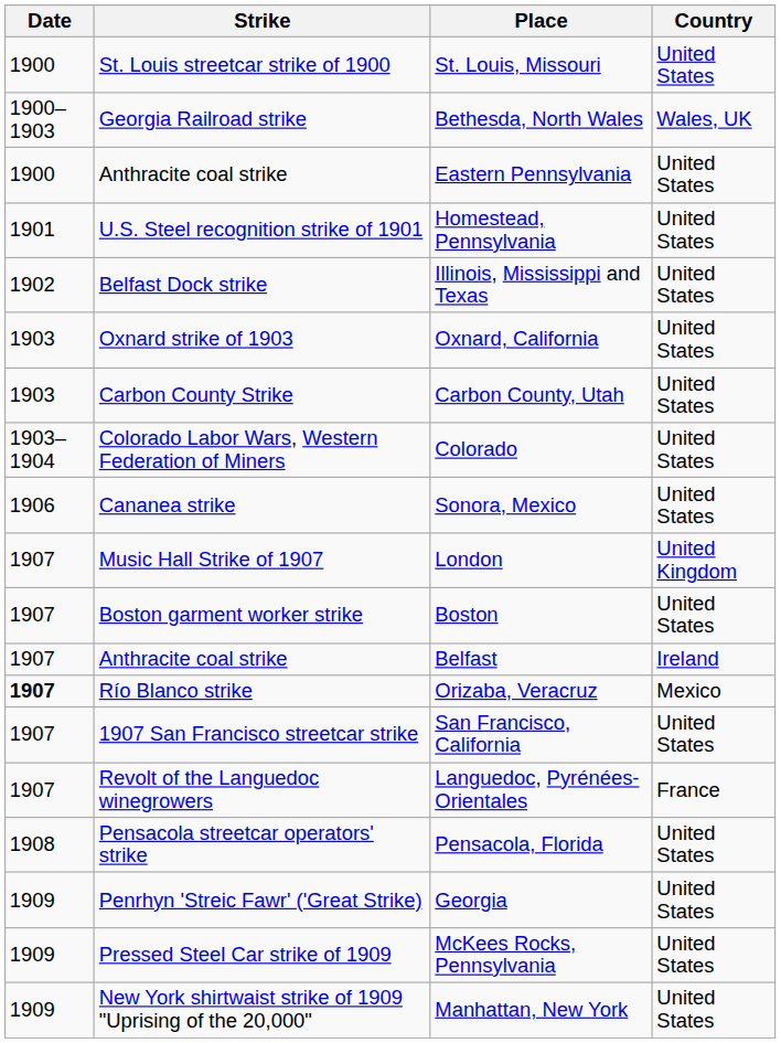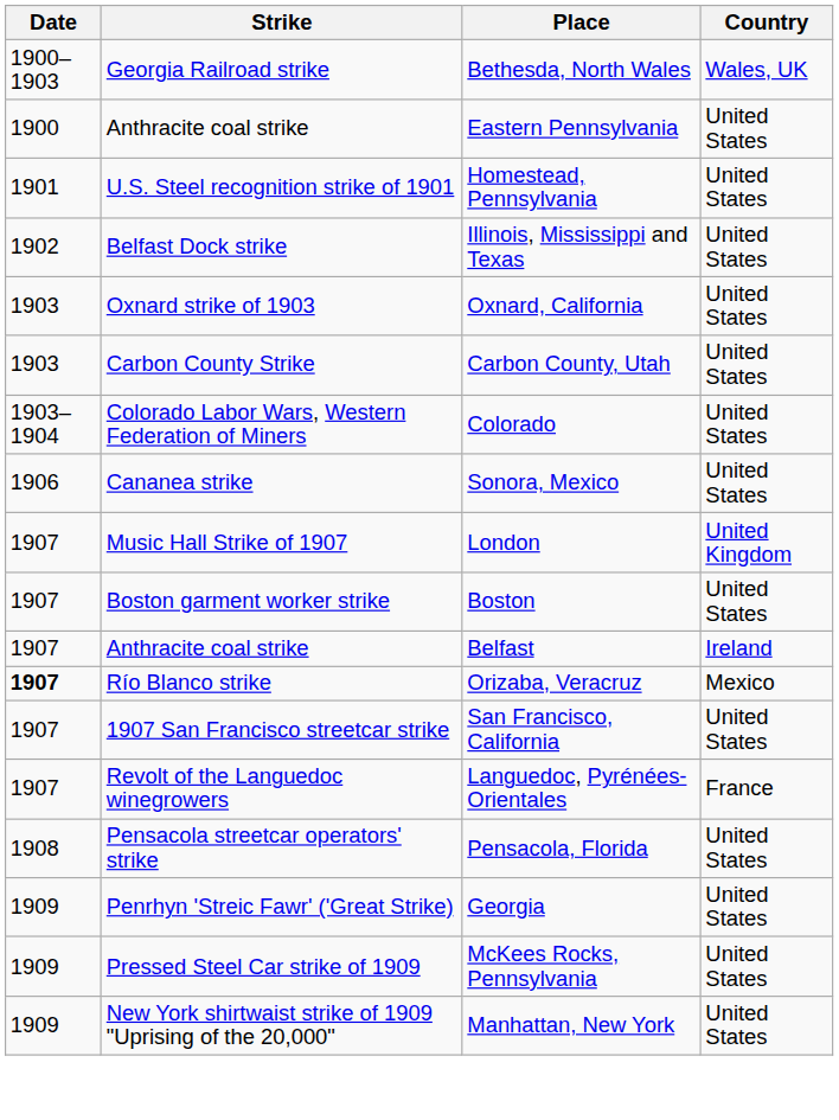 <table class="wikitable sortable">
 <tr>
 <th>Date</th>
 <th>Strike</th>
 <th>Place</th>
 <th>Country</th>
-</tr>
-<tr>
-<td>1900</td>
-<td><a href='#'>St. Louis streetcar strike of 1900</a></td>
-<td><a href='#'>St. Louis, Missouri</a></td>
-<td><a href='#'>United States</a></td>
 </tr>
 <tr>
 <td>1900–1903</td>
 <td><a href='#'>Georgia Railroad strike</a></td>
 <td><a href='#'>Bethesda, North Wales</a></td>
 <td><a href='#'>Wales, UK</a></td>
 </tr>
 <tr>
 <td>1900</td>
 <td>Anthracite coal strike</td>
 <td><a href='#'>Eastern Pennsylvania</a></td>
 <td>United States</td>
 </tr>
 <tr>
 <td>1901</td>
 <td><a href='#'>U.S. Steel recognition strike of 1901</a></td>
 <td><a href='#'>Homestead, Pennsylvania</a></td>
 <td>United States</td>
 </tr>
 <tr>
 <td>1902</td>
 <td><a href='#'>Belfast Dock strike</a></td>
 <td><a href='#'>Illinois</a>, <a href='#'>Mississippi</a> and <a href='#'>Texas</a></td>
 <td>United States</td>
 </tr>
 <tr>
 <td>1903</td>
 <td><a href='#'>Oxnard strike of 1903</a></td>
 <td><a href='#'>Oxnard, California</a></td>
 <td>United States</td>
 </tr>
 <tr>
 <td>1903</td>
 <td><a href='#'>Carbon County Strike</a></td>
 <td><a href='#'>Carbon County, Utah</a></td>
 <td>United States</td>
 </tr>
 <tr>
 <td>1903–1904</td>
 <td><a href='#'>Colorado Labor Wars</a>, <a href='#'>Western Federation of Miners</a></td>
 <td><a href='#'>Colorado</a></td>
 <td>United States</td>
 </tr>
 <tr>
 <td>1906</td>
 <td><a href='#'>Cananea strike</a></td>
 <td><a href='#'>Sonora, Mexico</a></td>
 <td>United States</td>
 </tr>
 <tr>
 <td>1907</td>
 <td><a href='#'>Music Hall Strike of 1907</a></td>
 <td><a href='#'>London</a></td>
 <td><a href='#'>United Kingdom</a></td>
 </tr>
 <tr>
 <td>1907</td>
 <td><a href='#'>Boston garment worker strike</a></td>
 <td><a href='#'>Boston</a></td>
 <td>United States</td>
 </tr>
 <tr>
 <td>1907</td>
 <td><a href='#'>Anthracite coal strike</a></td>
 <td><a href='#'>Belfast</a></td>
 <td><a href='#'>Ireland</a></td>
 </tr>
 <tr>
 <td><strong>1907</strong></td>
 <td><a href='#'>Río Blanco strike</a></td>
 <td><a href='#'>Orizaba, Veracruz</a></td>
 <td>Mexico</td>
 </tr>
 <tr>
 <td>1907</td>
 <td><a href='#'>1907 San Francisco streetcar strike</a></td>
 <td><a href='#'>San Francisco, California</a></td>
 <td>United States</td>
 </tr>
 <tr>
 <td>1907</td>
 <td><a href='#'>Revolt of the Languedoc winegrowers</a></td>
 <td><a href='#'>Languedoc</a>, <a href='#'>Pyrénées-Orientales</a></td>
 <td>France</td>
 </tr>
 <tr>
 <td>1908</td>
 <td><a href='#'>Pensacola streetcar operators' strike</a></td>
 <td><a href='#'>Pensacola, Florida</a></td>
 <td>United States</td>
 </tr>
 <tr>
 <td>1909</td>
 <td><a href='#'>Penrhyn 'Streic Fawr' ('Great Strike)</a></td>
 <td><a href='#'>Georgia</a></td>
 <td>United States</td>
 </tr>
 <tr>
 <td>1909</td>
 <td><a href='#'>Pressed Steel Car strike of 1909</a></td>
 <td><a href='#'>McKees Rocks, Pennsylvania</a></td>
 <td>United States</td>
 </tr>
 <tr>
 <td>1909</td>
 <td><a href='#'>New York shirtwaist strike of 1909</a> "Uprising of the 20,000"</td>
 <td><a href='#'>Manhattan, New York</a></td>
 <td>United States</td>
 </tr>
 </table>
